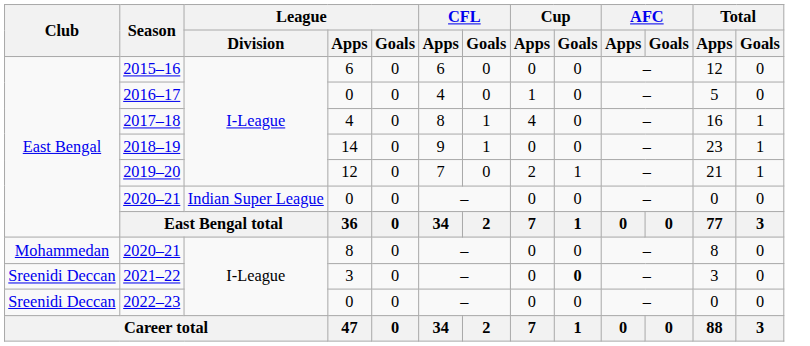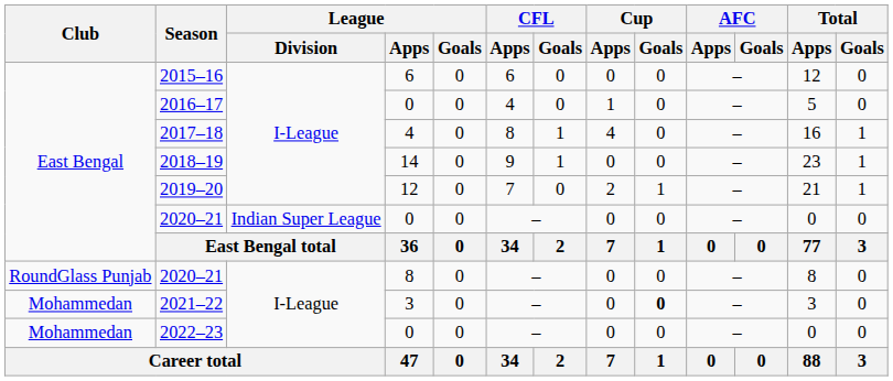 <table class="wikitable" style="text-align: center;">
 <tr>
 <th rowspan="2">Club</th>
 <th rowspan="2">Season</th>
 <th colspan="3">League</th>
 <th colspan="2"><a href='#'>CFL</a></th>
 <th colspan="2">Cup</th>
 <th colspan="2"><a href='#'>AFC</a></th>
 <th colspan="2">Total</th>
 </tr>
 <tr>
 <th>Division</th>
 <th>Apps</th>
 <th>Goals</th>
 <th>Apps</th>
 <th>Goals</th>
 <th>Apps</th>
 <th>Goals</th>
 <th>Apps</th>
 <th>Goals</th>
 <th>Apps</th>
 <th>Goals</th>
 </tr>
 <tr>
 <td rowspan="7"><a href='#'>East Bengal</a></td>
 <td><a href='#'>2015–16</a></td>
 <td rowspan="5"><a href='#'>I-League</a></td>
 <td>6</td>
 <td>0</td>
 <td>6</td>
 <td>0</td>
 <td>0</td>
 <td>0</td>
 <td colspan="2">–</td>
 <td>12</td>
 <td>0</td>
 </tr>
 <tr>
 <td><a href='#'>2016–17</a></td>
 <td>0</td>
 <td>0</td>
 <td>4</td>
 <td>0</td>
 <td>1</td>
 <td>0</td>
 <td colspan="2">–</td>
 <td>5</td>
 <td>0</td>
 </tr>
 <tr>
 <td><a href='#'>2017–18</a></td>
 <td>4</td>
 <td>0</td>
 <td>8</td>
 <td>1</td>
 <td>4</td>
 <td>0</td>
 <td colspan="2">–</td>
 <td>16</td>
 <td>1</td>
 </tr>
 <tr>
 <td><a href='#'>2018–19</a></td>
 <td>14</td>
 <td>0</td>
 <td>9</td>
 <td>1</td>
 <td>0</td>
 <td>0</td>
 <td colspan="2">–</td>
 <td>23</td>
 <td>1</td>
 </tr>
 <tr>
 <td><a href='#'>2019–20</a></td>
 <td>12</td>
 <td>0</td>
 <td>7</td>
 <td>0</td>
 <td>2</td>
 <td>1</td>
 <td colspan="2">–</td>
 <td>21</td>
 <td>1</td>
 </tr>
 <tr>
 <td><a href='#'>2020–21</a></td>
 <td rowspan="1"><a href='#'>Indian Super League</a></td>
 <td>0</td>
 <td>0</td>
 <td colspan="2">–</td>
 <td>0</td>
 <td>0</td>
 <td colspan="2">–</td>
 <td>0</td>
 <td>0</td>
 </tr>
 <tr>
 <th colspan="2">East Bengal total</th>
 <th>36</th>
 <th>0</th>
 <th>34</th>
 <th>2</th>
 <th>7</th>
 <th>1</th>
 <th>0</th>
 <th>0</th>
 <th>77</th>
 <th>3</th>
 </tr>
 <tr>
-<td rowspan="1"><a href='#'>Mohammedan</a></td>
+<td rowspan="1"><a href='#'>RoundGlass Punjab</a></td>
 <td><a href='#'>2020–21</a></td>
 <td rowspan="3">I-League</td>
 <td>8</td>
 <td>0</td>
 <td colspan="2">–</td>
 <td>0</td>
 <td>0</td>
 <td colspan="2">–</td>
 <td>8</td>
 <td>0</td>
 </tr>
 <tr>
-<td rowspan="1"><a href='#'>Sreenidi Deccan</a></td>
+<td rowspan="1"><a href='#'>Mohammedan</a></td>
 <td><a href='#'>2021–22</a></td>
 <td>3</td>
 <td>0</td>
 <td colspan="2">–</td>
 <td>0</td>
 <td><strong>0</strong></td>
 <td colspan="2">–</td>
 <td>3</td>
 <td>0</td>
 </tr>
 <tr>
-<td rowspan="1"><a href='#'>Sreenidi Deccan</a></td>
+<td rowspan="1"><a href='#'>Mohammedan</a></td>
 <td><a href='#'>2022–23</a></td>
 <td>0</td>
 <td>0</td>
 <td colspan="2">–</td>
 <td>0</td>
 <td>0</td>
 <td colspan="2">–</td>
 <td>0</td>
 <td>0</td>
 </tr>
 <tr>
 <th colspan="3">Career total</th>
 <th>47</th>
 <th>0</th>
 <th>34</th>
 <th>2</th>
 <th>7</th>
 <th>1</th>
 <th>0</th>
 <th>0</th>
 <th>88</th>
 <th>3</th>
 </tr>
 </table>
